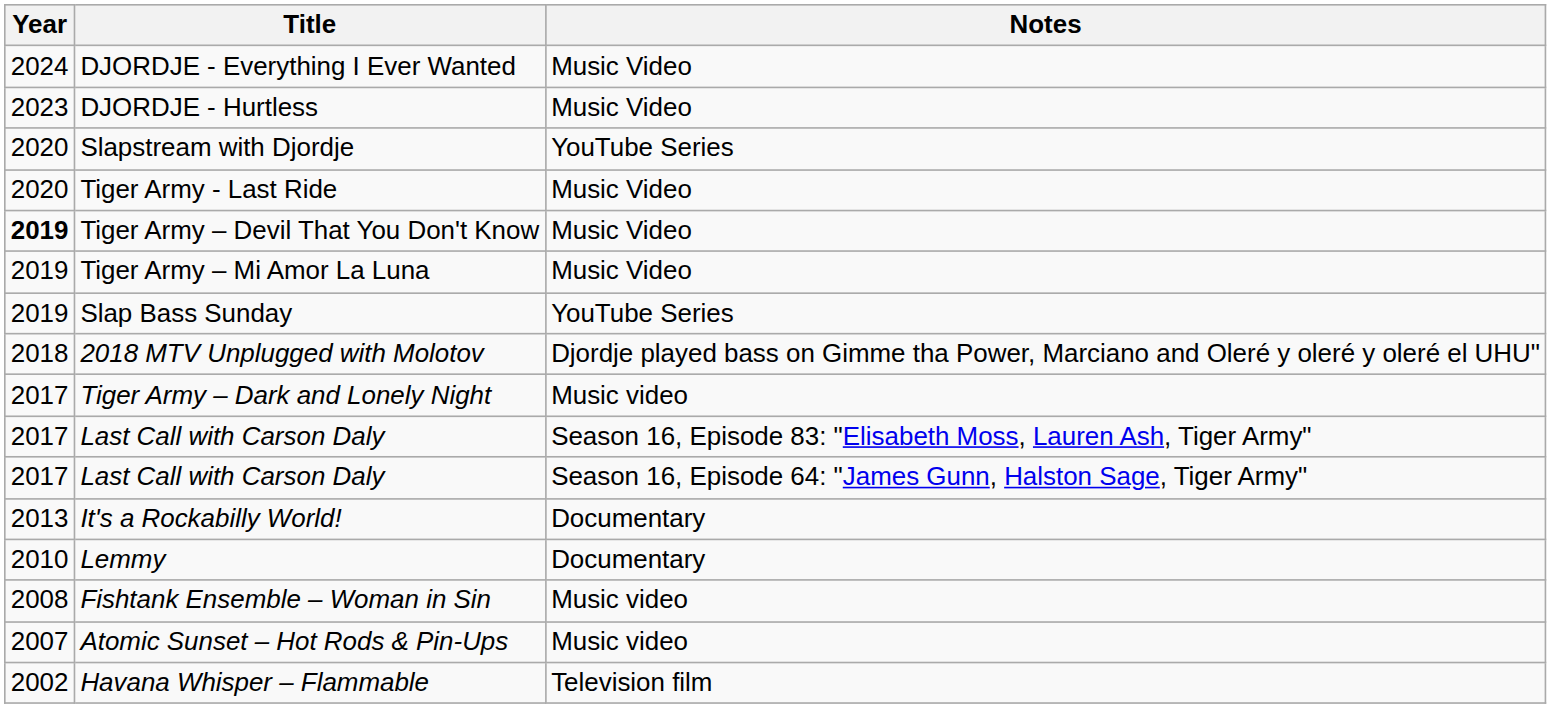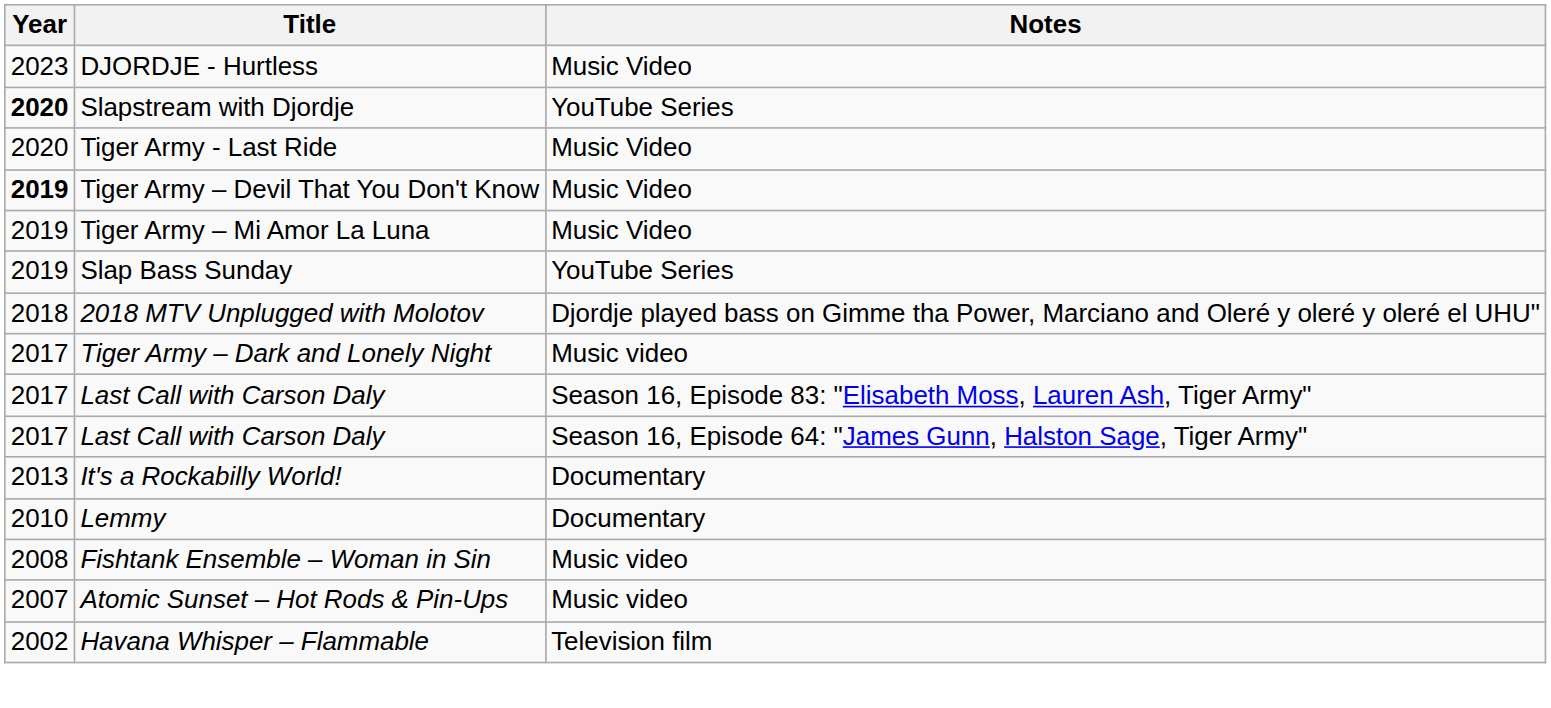 <table class="wikitable">
 <tr>
 <th>Year</th>
 <th>Title</th>
 <th>Notes</th>
 </tr>
 <tr>
-<td>2024</td>
-<td>DJORDJE - Everything I Ever Wanted</td>
-<td>Music Video</td>
-</tr>
-<tr>
 <td>2023</td>
 <td>DJORDJE - Hurtless</td>
 <td>Music Video</td>
 </tr>
 <tr>
-<td>2020</td>
+<td><strong>2020</strong></td>
 <td>Slapstream with Djordje</td>
 <td>YouTube Series</td>
 </tr>
 <tr>
 <td>2020</td>
 <td>Tiger Army - Last Ride</td>
 <td>Music Video</td>
 </tr>
 <tr>
 <td><strong>2019</strong></td>
 <td>Tiger Army – Devil That You Don't Know</td>
 <td>Music Video</td>
 </tr>
 <tr>
 <td>2019</td>
 <td>Tiger Army – Mi Amor La Luna</td>
 <td>Music Video</td>
 </tr>
 <tr>
 <td>2019</td>
 <td>Slap Bass Sunday</td>
 <td>YouTube Series</td>
 </tr>
 <tr>
 <td>2018</td>
 <td><em>2018 MTV Unplugged with Molotov</em></td>
 <td>Djordje played bass on Gimme tha Power, Marciano and Oleré y oleré y oleré el UHU"</td>
 </tr>
 <tr>
 <td>2017</td>
 <td><em>Tiger Army – Dark and Lonely Night</em></td>
 <td>Music video</td>
 </tr>
 <tr>
 <td>2017</td>
 <td><em>Last Call with Carson Daly</em></td>
 <td>Season 16, Episode 83: "<a href='#'>Elisabeth Moss</a>, <a href='#'>Lauren Ash</a>, Tiger Army"</td>
 </tr>
 <tr>
 <td>2017</td>
 <td><em>Last Call with Carson Daly</em></td>
 <td>Season 16, Episode 64: "<a href='#'>James Gunn</a>, <a href='#'>Halston Sage</a>, Tiger Army"</td>
 </tr>
 <tr>
 <td>2013</td>
 <td><em>It's a Rockabilly World!</em></td>
 <td>Documentary</td>
 </tr>
 <tr>
 <td>2010</td>
 <td><em>Lemmy</em></td>
 <td>Documentary</td>
 </tr>
 <tr>
 <td>2008</td>
 <td><em>Fishtank Ensemble – Woman in Sin</em></td>
 <td>Music video</td>
 </tr>
 <tr>
 <td>2007</td>
 <td><em>Atomic Sunset – Hot Rods & Pin-Ups</em></td>
 <td>Music video</td>
 </tr>
 <tr>
 <td>2002</td>
 <td><em>Havana Whisper – Flammable</em></td>
 <td>Television film</td>
 </tr>
 </table>
